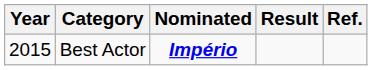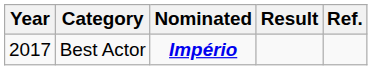 <table class="wikitable">
 <tr>
 <th>Year</th>
 <th>Category</th>
 <th>Nominated</th>
 <th>Result</th>
 <th>Ref.</th>
 </tr>
 <tr>
-<td>2015</td>
+<td>2017</td>
 <td>Best Actor</td>
 <td style="text-align:center;"><strong><em><a href='#'>Império</a></em></strong></td>
 <td></td>
 <td></td>
 </tr>
 </table>
